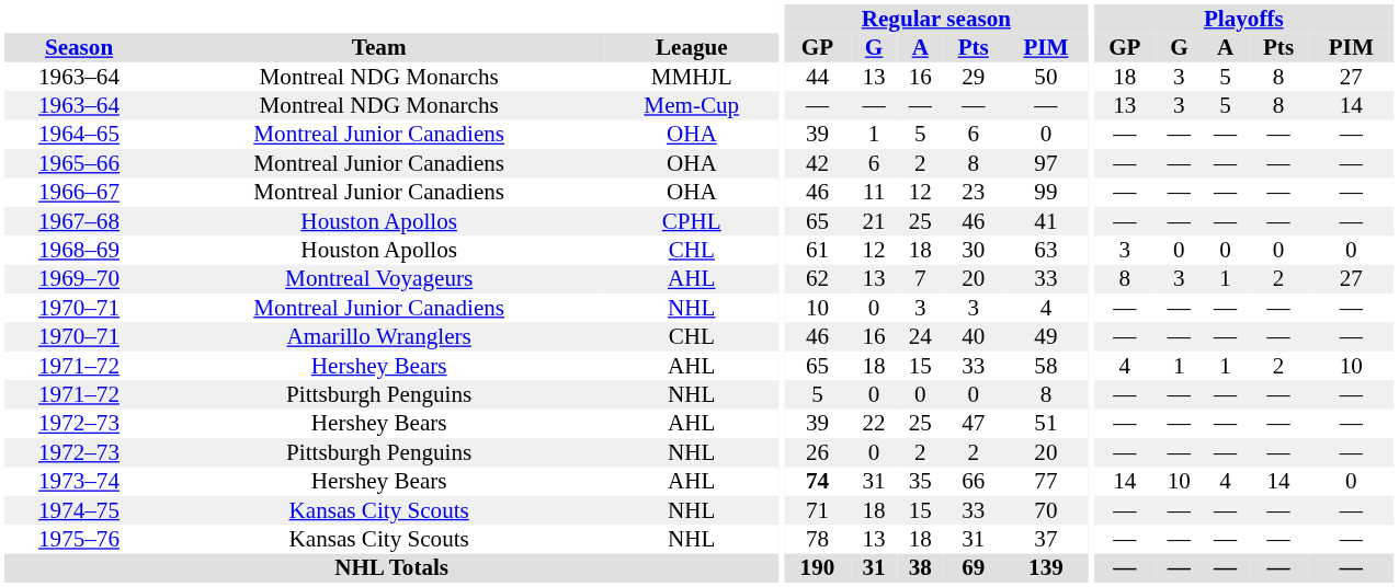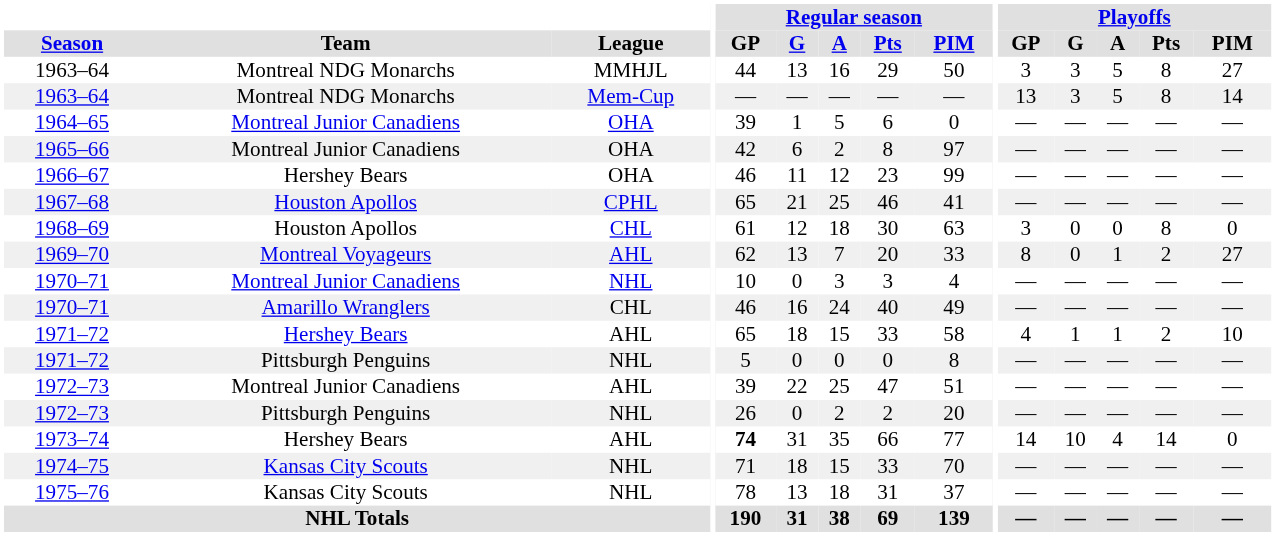 <table border="0" cellpadding="1" cellspacing="0" style="text-align:center; width:60em">
 <tr bgcolor="#e0e0e0">
 <th colspan="3" bgcolor="#ffffff"></th>
 <th rowspan="100" bgcolor="#ffffff"></th>
 <th colspan="5"><a href='#'>Regular season</a></th>
 <th rowspan="100" bgcolor="#ffffff"></th>
 <th colspan="5"><a href='#'>Playoffs</a></th>
 </tr>
 <tr bgcolor="#e0e0e0">
 <th><a href='#'>Season</a></th>
 <th>Team</th>
 <th>League</th>
 <th>GP</th>
 <th><a href='#'>G</a></th>
 <th><a href='#'>A</a></th>
 <th><a href='#'>Pts</a></th>
 <th><a href='#'>PIM</a></th>
 <th>GP</th>
 <th>G</th>
 <th>A</th>
 <th>Pts</th>
 <th>PIM</th>
 </tr>
 <tr>
 <td>1963–64</td>
 <td>Montreal NDG Monarchs</td>
 <td>MMHJL</td>
 <td>44</td>
 <td>13</td>
 <td>16</td>
 <td>29</td>
 <td>50</td>
-<td>18</td>
+<td>3</td>
 <td>3</td>
 <td>5</td>
 <td>8</td>
 <td>27</td>
 </tr>
 <tr bgcolor="#f0f0f0">
 <td><a href='#'>1963–64</a></td>
 <td>Montreal NDG Monarchs</td>
 <td><a href='#'>Mem-Cup</a></td>
 <td>—</td>
 <td>—</td>
 <td>—</td>
 <td>—</td>
 <td>—</td>
 <td>13</td>
 <td>3</td>
 <td>5</td>
 <td>8</td>
 <td>14</td>
 </tr>
 <tr>
 <td><a href='#'>1964–65</a></td>
 <td><a href='#'>Montreal Junior Canadiens</a></td>
 <td><a href='#'>OHA</a></td>
 <td>39</td>
 <td>1</td>
 <td>5</td>
 <td>6</td>
 <td>0</td>
 <td>—</td>
 <td>—</td>
 <td>—</td>
 <td>—</td>
 <td>—</td>
 </tr>
 <tr bgcolor="#f0f0f0">
 <td><a href='#'>1965–66</a></td>
 <td>Montreal Junior Canadiens</td>
 <td>OHA</td>
 <td>42</td>
 <td>6</td>
 <td>2</td>
 <td>8</td>
 <td>97</td>
 <td>—</td>
 <td>—</td>
 <td>—</td>
 <td>—</td>
 <td>—</td>
 </tr>
 <tr>
 <td><a href='#'>1966–67</a></td>
-<td>Montreal Junior Canadiens</td>
+<td>Hershey Bears</td>
 <td>OHA</td>
 <td>46</td>
 <td>11</td>
 <td>12</td>
 <td>23</td>
 <td>99</td>
 <td>—</td>
 <td>—</td>
 <td>—</td>
 <td>—</td>
 <td>—</td>
 </tr>
 <tr bgcolor="#f0f0f0">
 <td><a href='#'>1967–68</a></td>
 <td><a href='#'>Houston Apollos</a></td>
 <td><a href='#'>CPHL</a></td>
 <td>65</td>
 <td>21</td>
 <td>25</td>
 <td>46</td>
 <td>41</td>
 <td>—</td>
 <td>—</td>
 <td>—</td>
 <td>—</td>
 <td>—</td>
 </tr>
 <tr>
 <td><a href='#'>1968–69</a></td>
 <td>Houston Apollos</td>
 <td><a href='#'>CHL</a></td>
 <td>61</td>
 <td>12</td>
 <td>18</td>
 <td>30</td>
 <td>63</td>
 <td>3</td>
 <td>0</td>
 <td>0</td>
-<td>0</td>
+<td>8</td>
 <td>0</td>
 </tr>
 <tr bgcolor="#f0f0f0">
 <td><a href='#'>1969–70</a></td>
 <td><a href='#'>Montreal Voyageurs</a></td>
 <td><a href='#'>AHL</a></td>
 <td>62</td>
 <td>13</td>
 <td>7</td>
 <td>20</td>
 <td>33</td>
 <td>8</td>
-<td>3</td>
+<td>0</td>
 <td>1</td>
 <td>2</td>
 <td>27</td>
 </tr>
 <tr>
 <td><a href='#'>1970–71</a></td>
 <td><a href='#'>Montreal Junior Canadiens</a></td>
 <td><a href='#'>NHL</a></td>
 <td>10</td>
 <td>0</td>
 <td>3</td>
 <td>3</td>
 <td>4</td>
 <td>—</td>
 <td>—</td>
 <td>—</td>
 <td>—</td>
 <td>—</td>
 </tr>
 <tr bgcolor="#f0f0f0">
 <td><a href='#'>1970–71</a></td>
 <td><a href='#'>Amarillo Wranglers</a></td>
 <td>CHL</td>
 <td>46</td>
 <td>16</td>
 <td>24</td>
 <td>40</td>
 <td>49</td>
 <td>—</td>
 <td>—</td>
 <td>—</td>
 <td>—</td>
 <td>—</td>
 </tr>
 <tr>
 <td><a href='#'>1971–72</a></td>
 <td><a href='#'>Hershey Bears</a></td>
 <td>AHL</td>
 <td>65</td>
 <td>18</td>
 <td>15</td>
 <td>33</td>
 <td>58</td>
 <td>4</td>
 <td>1</td>
 <td>1</td>
 <td>2</td>
 <td>10</td>
 </tr>
 <tr bgcolor="#f0f0f0">
 <td><a href='#'>1971–72</a></td>
 <td>Pittsburgh Penguins</td>
 <td>NHL</td>
 <td>5</td>
 <td>0</td>
 <td>0</td>
 <td>0</td>
 <td>8</td>
 <td>—</td>
 <td>—</td>
 <td>—</td>
 <td>—</td>
 <td>—</td>
 </tr>
 <tr>
 <td><a href='#'>1972–73</a></td>
-<td>Hershey Bears</td>
+<td>Montreal Junior Canadiens</td>
 <td>AHL</td>
 <td>39</td>
 <td>22</td>
 <td>25</td>
 <td>47</td>
 <td>51</td>
 <td>—</td>
 <td>—</td>
 <td>—</td>
 <td>—</td>
 <td>—</td>
 </tr>
 <tr bgcolor="#f0f0f0">
 <td><a href='#'>1972–73</a></td>
 <td>Pittsburgh Penguins</td>
 <td>NHL</td>
 <td>26</td>
 <td>0</td>
 <td>2</td>
 <td>2</td>
 <td>20</td>
 <td>—</td>
 <td>—</td>
 <td>—</td>
 <td>—</td>
 <td>—</td>
 </tr>
 <tr>
 <td><a href='#'>1973–74</a></td>
 <td>Hershey Bears</td>
 <td>AHL</td>
 <td><strong>74</strong></td>
 <td>31</td>
 <td>35</td>
 <td>66</td>
 <td>77</td>
 <td>14</td>
 <td>10</td>
 <td>4</td>
 <td>14</td>
 <td>0</td>
 </tr>
 <tr bgcolor="#f0f0f0">
 <td><a href='#'>1974–75</a></td>
 <td><a href='#'>Kansas City Scouts</a></td>
 <td>NHL</td>
 <td>71</td>
 <td>18</td>
 <td>15</td>
 <td>33</td>
 <td>70</td>
 <td>—</td>
 <td>—</td>
 <td>—</td>
 <td>—</td>
 <td>—</td>
 </tr>
 <tr>
 <td><a href='#'>1975–76</a></td>
 <td>Kansas City Scouts</td>
 <td>NHL</td>
 <td>78</td>
 <td>13</td>
 <td>18</td>
 <td>31</td>
 <td>37</td>
 <td>—</td>
 <td>—</td>
 <td>—</td>
 <td>—</td>
 <td>—</td>
 </tr>
 <tr bgcolor="#e0e0e0">
 <th colspan="3">NHL Totals</th>
 <th>190</th>
 <th>31</th>
 <th>38</th>
 <th>69</th>
 <th>139</th>
 <th>—</th>
 <th>—</th>
 <th>—</th>
 <th>—</th>
 <th>—</th>
 </tr>
 </table>
